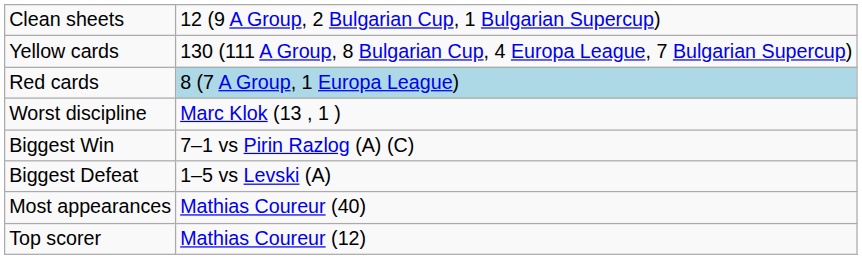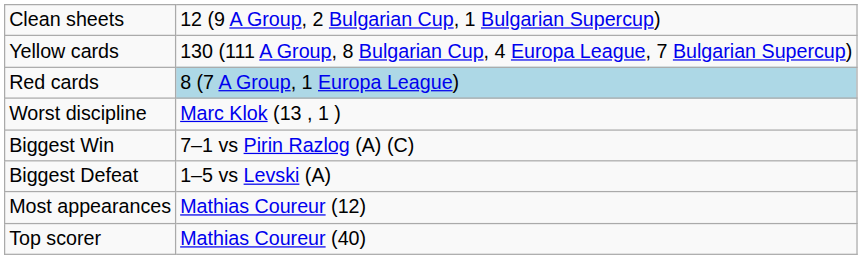 <table class="wikitable">
 <tr>
 <td>Clean sheets</td>
 <td>12 (9 <a href='#'>A Group</a>, 2 <a href='#'>Bulgarian Cup</a>, 1 <a href='#'>Bulgarian Supercup</a>)</td>
 </tr>
 <tr>
 <td>Yellow cards</td>
 <td>130 (111 <a href='#'>A Group</a>, 8 <a href='#'>Bulgarian Cup</a>, 4 <a href='#'>Europa League</a>, 7 <a href='#'>Bulgarian Supercup</a>)</td>
 </tr>
 <tr>
 <td>Red cards</td>
 <td style="background: lightblue;">8 (7 <a href='#'>A Group</a>, 1 <a href='#'>Europa League</a>)</td>
 </tr>
 <tr>
 <td>Worst discipline</td>
 <td> <a href='#'>Marc Klok</a> (13 , 1 )</td>
 </tr>
 <tr>
 <td>Biggest Win</td>
 <td>7–1 vs <a href='#'>Pirin Razlog</a> (A) (C)</td>
 </tr>
 <tr>
 <td>Biggest Defeat</td>
 <td>1–5 vs <a href='#'>Levski</a> (A)</td>
 </tr>
 <tr>
 <td>Most appearances</td>
-<td> <a href='#'>Mathias Coureur</a> (40)</td>
+<td> <a href='#'>Mathias Coureur</a> (12)</td>
 </tr>
 <tr>
 <td>Top scorer</td>
-<td> <a href='#'>Mathias Coureur</a> (12)</td>
+<td> <a href='#'>Mathias Coureur</a> (40)</td>
 </tr>
 </table>
